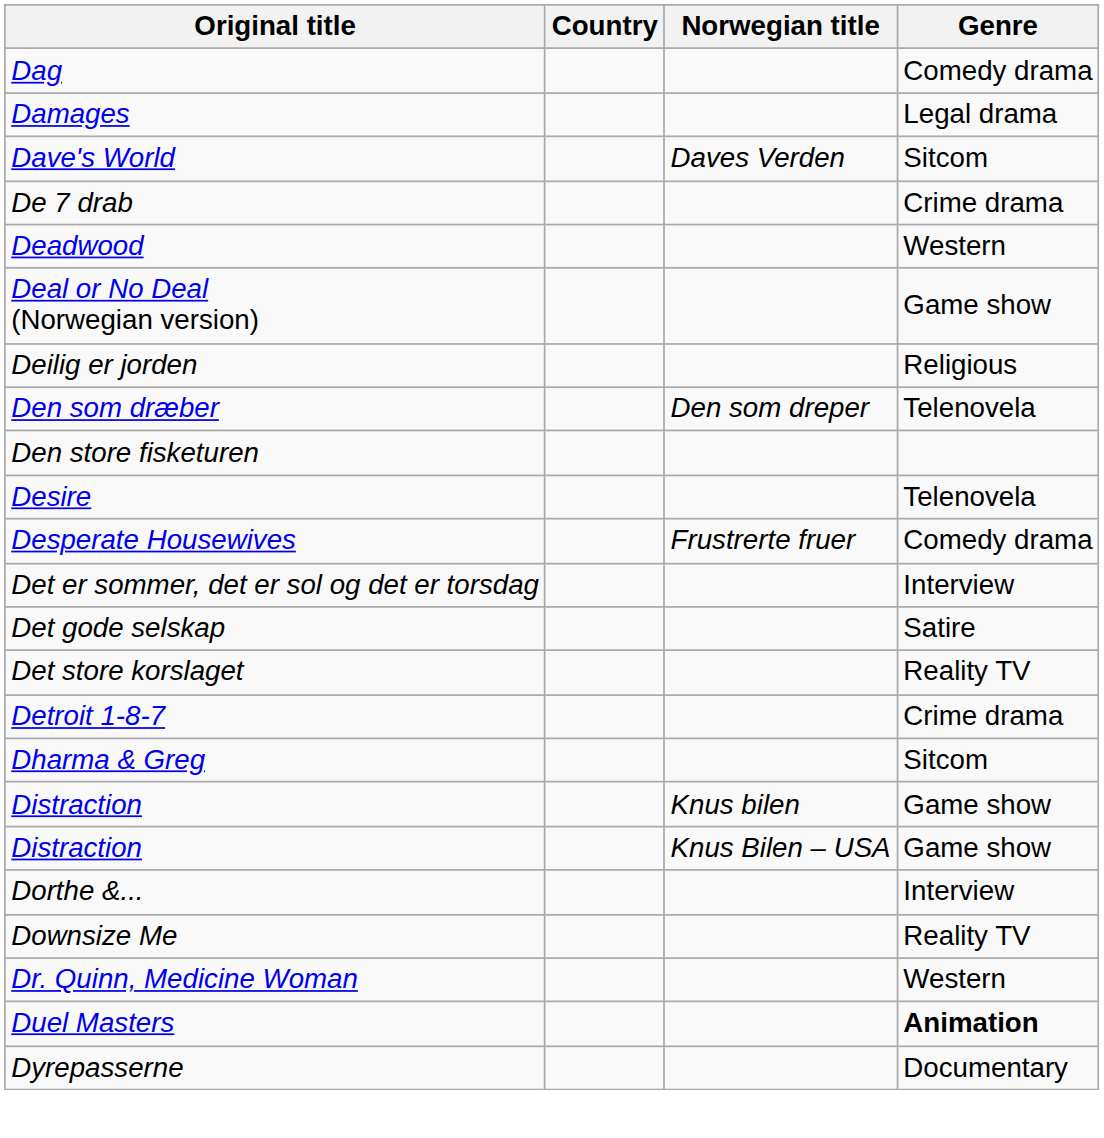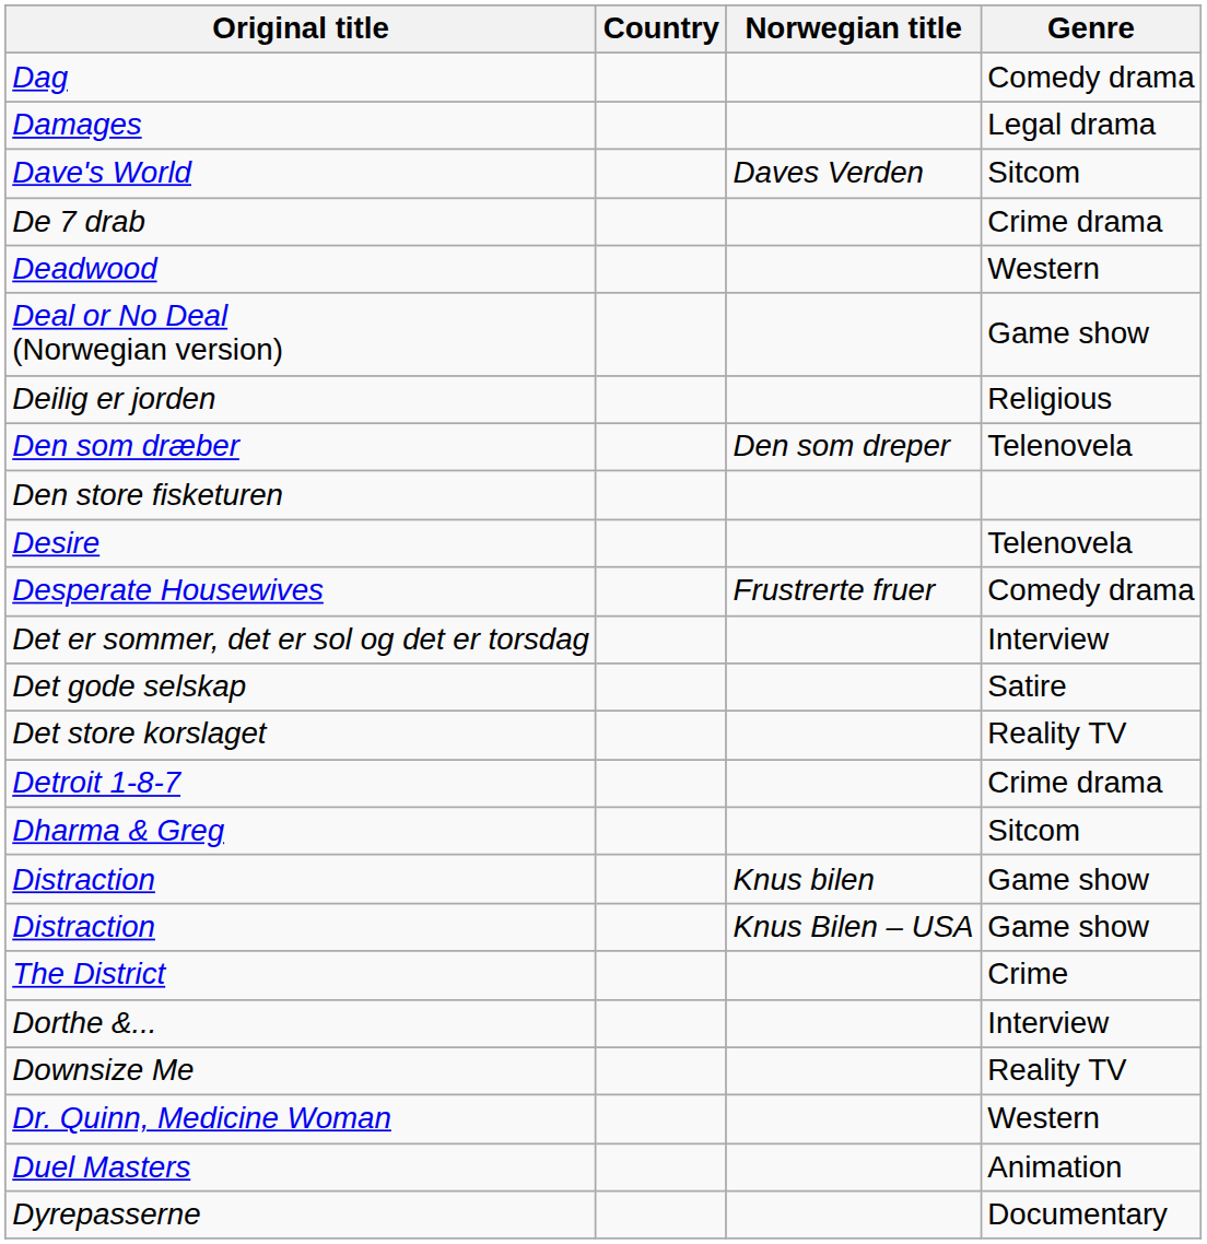 <table class="wikitable sortable">
 <tr>
 <th>Original title</th>
 <th>Country</th>
 <th>Norwegian title</th>
 <th>Genre</th>
 </tr>
 <tr>
 <td><em><a href='#'>Dag</a></em></td>
 <td></td>
 <td></td>
 <td>Comedy drama</td>
 </tr>
 <tr>
 <td><em><a href='#'>Damages</a></em></td>
 <td></td>
 <td></td>
 <td>Legal drama</td>
 </tr>
 <tr>
 <td><em><a href='#'>Dave's World</a></em></td>
 <td></td>
 <td><em>Daves Verden</em></td>
 <td>Sitcom</td>
 </tr>
 <tr>
 <td><em>De 7 drab</em></td>
 <td></td>
 <td></td>
 <td>Crime drama</td>
 </tr>
 <tr>
 <td><em><a href='#'>Deadwood</a></em></td>
 <td></td>
 <td></td>
 <td>Western</td>
 </tr>
 <tr>
 <td><em><a href='#'>Deal or No Deal</a></em><br>(Norwegian version)</td>
 <td></td>
 <td></td>
 <td>Game show</td>
 </tr>
 <tr>
 <td><em>Deilig er jorden</em></td>
 <td></td>
 <td></td>
 <td>Religious</td>
 </tr>
 <tr>
 <td><em><a href='#'>Den som dræber</a></em></td>
 <td></td>
 <td><em>Den som dreper</em></td>
 <td>Telenovela</td>
 </tr>
 <tr>
 <td><em>Den store fisketuren</em></td>
 <td></td>
 <td></td>
 <td></td>
 </tr>
 <tr>
 <td><em><a href='#'>Desire</a></em></td>
 <td></td>
 <td></td>
 <td>Telenovela</td>
 </tr>
 <tr>
 <td><em><a href='#'>Desperate Housewives</a></em></td>
 <td></td>
 <td><em>Frustrerte fruer</em></td>
 <td>Comedy drama</td>
 </tr>
 <tr>
 <td><em>Det er sommer, det er sol og det er torsdag</em></td>
 <td></td>
 <td></td>
 <td>Interview</td>
 </tr>
 <tr>
 <td><em>Det gode selskap</em></td>
 <td></td>
 <td></td>
 <td>Satire</td>
 </tr>
 <tr>
 <td><em>Det store korslaget</em></td>
 <td></td>
 <td></td>
 <td>Reality TV</td>
 </tr>
 <tr>
 <td><em><a href='#'>Detroit 1-8-7</a></em></td>
 <td></td>
 <td></td>
 <td>Crime drama</td>
 </tr>
 <tr>
 <td><em><a href='#'>Dharma & Greg</a></em></td>
 <td></td>
 <td></td>
 <td>Sitcom</td>
 </tr>
 <tr>
 <td><em><a href='#'>Distraction</a></em></td>
 <td></td>
 <td><em>Knus bilen</em></td>
 <td>Game show</td>
 </tr>
 <tr>
 <td><em><a href='#'>Distraction</a></em></td>
 <td></td>
 <td><em>Knus Bilen – USA</em></td>
 <td>Game show</td>
 </tr>
 <tr>
+<td><em><a href='#'>The District</a></em></td>
+<td></td>
+<td></td>
+<td>Crime</td>
+</tr>
+<tr>
 <td><em>Dorthe &...</em></td>
 <td></td>
 <td></td>
 <td>Interview</td>
 </tr>
 <tr>
 <td><em>Downsize Me</em></td>
 <td></td>
 <td></td>
 <td>Reality TV</td>
 </tr>
 <tr>
 <td><em><a href='#'>Dr. Quinn, Medicine Woman</a></em></td>
 <td></td>
 <td></td>
 <td>Western</td>
 </tr>
 <tr>
 <td><em><a href='#'>Duel Masters</a></em></td>
 <td></td>
 <td></td>
-<td><strong>Animation</strong></td>
+<td>Animation</td>
 </tr>
 <tr>
 <td><em>Dyrepasserne</em></td>
 <td></td>
 <td></td>
 <td>Documentary</td>
 </tr>
 </table>
